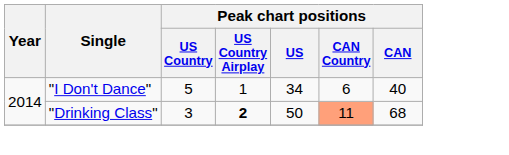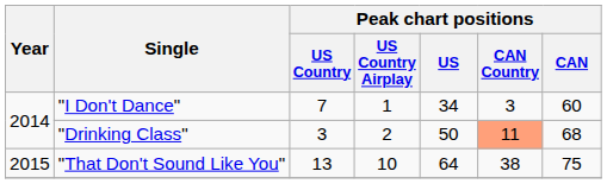 <table class="wikitable" style="text-align:center;">
 <tr>
 <th rowspan="2">Year</th>
 <th rowspan="2">Single</th>
 <th colspan="5">Peak chart positions</th>
 </tr>
 <tr style="font-size:smaller;">
 <th width="45"><a href='#'>US Country</a></th>
 <th width="45"><a href='#'>US Country Airplay</a></th>
 <th width="45"><a href='#'>US</a></th>
 <th width="45"><a href='#'>CAN Country</a></th>
 <th width="45"><a href='#'>CAN</a></th>
 </tr>
 <tr>
 <td rowspan="2">2014</td>
 <td align="left">"<a href='#'>I Don't Dance</a>"</td>
-<td>5</td>
+<td>7</td>
 <td>1</td>
 <td>34</td>
-<td>6</td>
-<td>40</td>
+<td>3</td>
+<td>60</td>
 </tr>
 <tr>
 <td align="left">"<a href='#'>Drinking Class</a>"</td>
 <td>3</td>
-<td><strong>2</strong></td>
+<td>2</td>
 <td>50</td>
 <td style="background: lightsalmon;">11</td>
 <td>68</td>
 </tr>
 <tr>
+<td>2015</td>
+<td align="left">"<a href='#'>That Don't Sound Like You</a>"</td>
+<td>13</td>
+<td>10</td>
+<td>64</td>
+<td>38</td>
+<td>75</td>
+</tr>
+<tr>
 </tr>
 </table>
